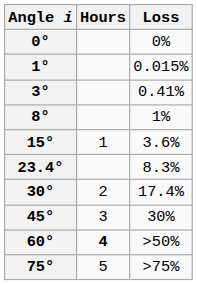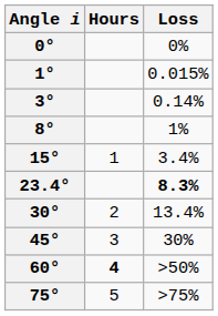 <table class="wikitable" style="text-align:center;">
 <tr>
 <th scope="col">Angle <em>i</em></th>
 <th scope="col">Hours</th>
 <th scope="col">Loss</th>
 </tr>
 <tr>
 <th scope="row">0°</th>
 <td></td>
 <td>0%</td>
 </tr>
 <tr>
 <th scope="row">1°</th>
 <td></td>
 <td>0.015%</td>
 </tr>
 <tr>
 <th scope="row">3°</th>
 <td></td>
-<td>0.41%</td>
+<td>0.14%</td>
 </tr>
 <tr>
 <th scope="row">8°</th>
 <td></td>
 <td>1%</td>
 </tr>
 <tr>
 <th scope="row">15°</th>
 <td>1</td>
-<td>3.6%</td>
+<td>3.4%</td>
 </tr>
 <tr>
 <th scope="row">23.4°</th>
 <td></td>
-<td>8.3%</td>
+<td><strong>8.3%</strong></td>
 </tr>
 <tr>
 <th scope="row">30°</th>
 <td>2</td>
-<td>17.4%</td>
+<td>13.4%</td>
 </tr>
 <tr>
 <th scope="row">45°</th>
 <td>3</td>
 <td>30%</td>
 </tr>
 <tr>
 <th scope="row">60°</th>
 <td><strong>4</strong></td>
 <td>>50%</td>
 </tr>
 <tr>
 <th scope="row">75°</th>
 <td>5</td>
 <td>>75%</td>
 </tr>
 </table>
